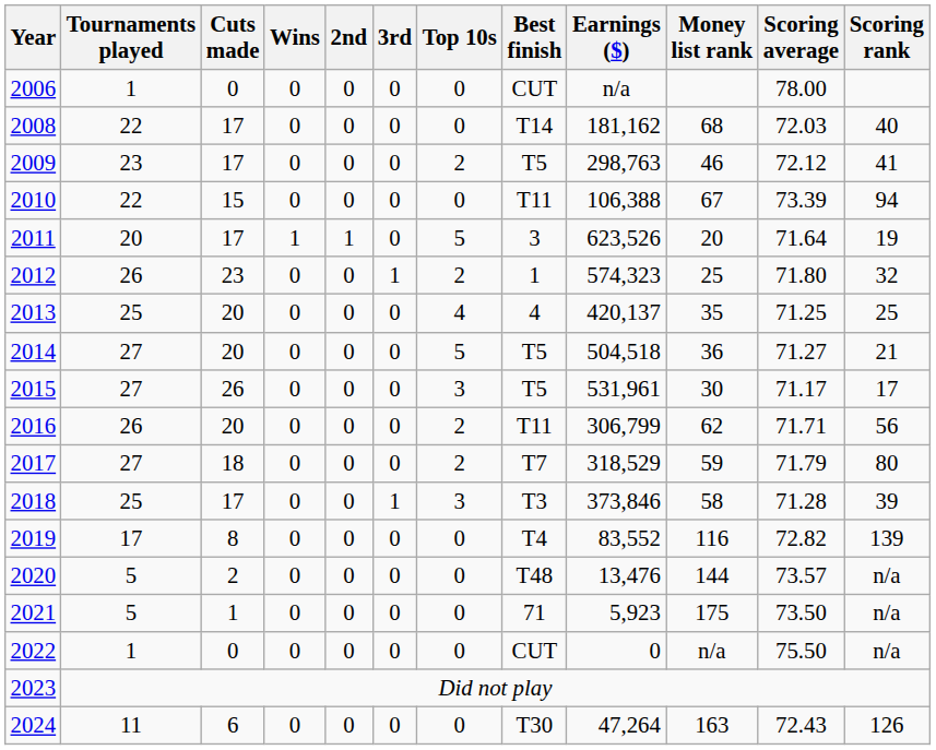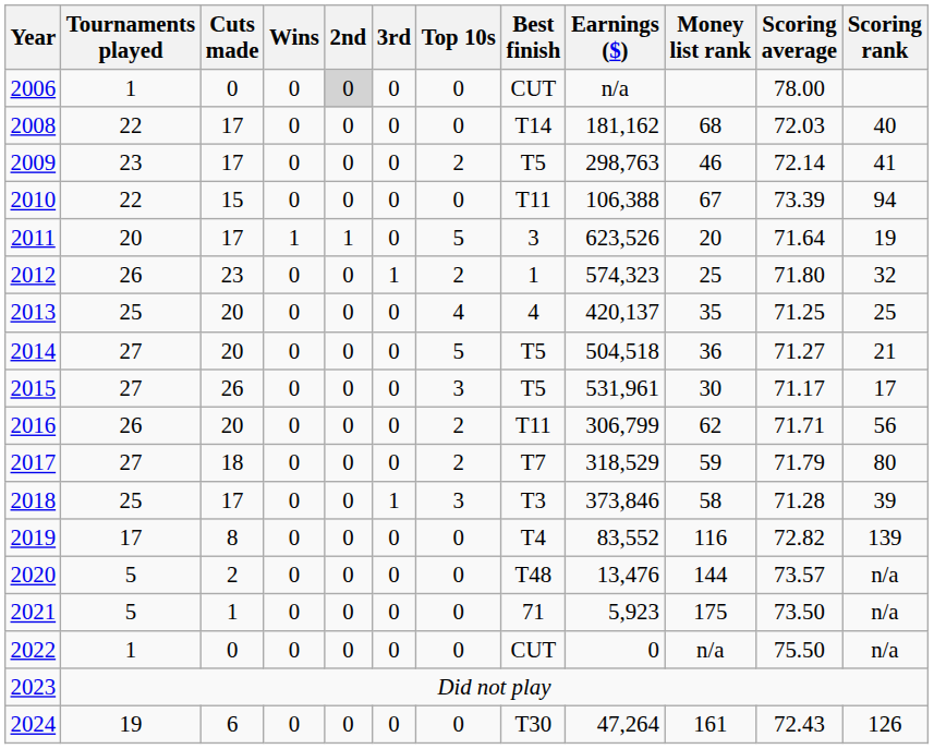 <table class="wikitable" style="text-align:center; font-size: 95%;">
 <tr>
 <th>Year</th>
 <th>Tournaments <br>played</th>
 <th>Cuts <br>made</th>
 <th>Wins</th>
 <th>2nd</th>
 <th>3rd</th>
 <th>Top 10s</th>
 <th>Best <br>finish</th>
 <th>Earnings<br> (<a href='#'>$</a>)</th>
 <th>Money <br>list rank</th>
 <th>Scoring <br>average</th>
 <th>Scoring<br>rank</th>
 </tr>
 <tr>
 <td><a href='#'>2006</a></td>
 <td>1</td>
 <td>0</td>
 <td>0</td>
-<td>0</td>
+<td style="background: lightgrey;">0</td>
 <td>0</td>
 <td>0</td>
 <td>CUT</td>
 <td>n/a</td>
 <td></td>
 <td>78.00</td>
 <td></td>
 </tr>
 <tr>
 <td><a href='#'>2008</a></td>
 <td>22</td>
 <td>17</td>
 <td>0</td>
 <td>0</td>
 <td>0</td>
 <td>0</td>
 <td>T14</td>
 <td align=right>181,162</td>
 <td>68</td>
 <td>72.03</td>
 <td>40</td>
 </tr>
 <tr>
 <td><a href='#'>2009</a></td>
 <td>23</td>
 <td>17</td>
 <td>0</td>
 <td>0</td>
 <td>0</td>
 <td>2</td>
 <td>T5</td>
 <td align=right>298,763</td>
 <td>46</td>
-<td>72.12</td>
+<td>72.14</td>
 <td>41</td>
 </tr>
 <tr>
 <td><a href='#'>2010</a></td>
 <td>22</td>
 <td>15</td>
 <td>0</td>
 <td>0</td>
 <td>0</td>
 <td>0</td>
 <td>T11</td>
 <td align=right>106,388</td>
 <td>67</td>
 <td>73.39</td>
 <td>94</td>
 </tr>
 <tr>
 <td><a href='#'>2011</a></td>
 <td>20</td>
 <td>17</td>
 <td>1</td>
 <td>1</td>
 <td>0</td>
 <td>5</td>
 <td>3</td>
 <td align=right>623,526</td>
 <td>20</td>
 <td>71.64</td>
 <td>19</td>
 </tr>
 <tr>
 <td><a href='#'>2012</a></td>
 <td>26</td>
 <td>23</td>
 <td>0</td>
 <td>0</td>
 <td>1</td>
 <td>2</td>
 <td>1</td>
 <td align=right>574,323</td>
 <td>25</td>
 <td>71.80</td>
 <td>32</td>
 </tr>
 <tr>
 <td><a href='#'>2013</a></td>
 <td>25</td>
 <td>20</td>
 <td>0</td>
 <td>0</td>
 <td>0</td>
 <td>4</td>
 <td>4</td>
 <td align=right>420,137</td>
 <td>35</td>
 <td>71.25</td>
 <td>25</td>
 </tr>
 <tr>
 <td><a href='#'>2014</a></td>
 <td>27</td>
 <td>20</td>
 <td>0</td>
 <td>0</td>
 <td>0</td>
 <td>5</td>
 <td>T5</td>
 <td align=right>504,518</td>
 <td>36</td>
 <td>71.27</td>
 <td>21</td>
 </tr>
 <tr>
 <td><a href='#'>2015</a></td>
 <td>27</td>
 <td>26</td>
 <td>0</td>
 <td>0</td>
 <td>0</td>
 <td>3</td>
 <td>T5</td>
 <td align=right>531,961</td>
 <td>30</td>
 <td>71.17</td>
 <td>17</td>
 </tr>
 <tr>
 <td><a href='#'>2016</a></td>
 <td>26</td>
 <td>20</td>
 <td>0</td>
 <td>0</td>
 <td>0</td>
 <td>2</td>
 <td>T11</td>
 <td align=right>306,799</td>
 <td>62</td>
 <td>71.71</td>
 <td>56</td>
 </tr>
 <tr>
 <td><a href='#'>2017</a></td>
 <td>27</td>
 <td>18</td>
 <td>0</td>
 <td>0</td>
 <td>0</td>
 <td>2</td>
 <td>T7</td>
 <td align=right>318,529</td>
 <td>59</td>
 <td>71.79</td>
 <td>80</td>
 </tr>
 <tr>
 <td><a href='#'>2018</a></td>
 <td>25</td>
 <td>17</td>
 <td>0</td>
 <td>0</td>
 <td>1</td>
 <td>3</td>
 <td>T3</td>
 <td align=right>373,846</td>
 <td>58</td>
 <td>71.28</td>
 <td>39</td>
 </tr>
 <tr>
 <td><a href='#'>2019</a></td>
 <td>17</td>
 <td>8</td>
 <td>0</td>
 <td>0</td>
 <td>0</td>
 <td>0</td>
 <td>T4</td>
 <td align=right>83,552</td>
 <td>116</td>
 <td>72.82</td>
 <td>139</td>
 </tr>
 <tr>
 <td><a href='#'>2020</a></td>
 <td>5</td>
 <td>2</td>
 <td>0</td>
 <td>0</td>
 <td>0</td>
 <td>0</td>
 <td>T48</td>
 <td align=right>13,476</td>
 <td>144</td>
 <td>73.57</td>
 <td>n/a</td>
 </tr>
 <tr>
 <td><a href='#'>2021</a></td>
 <td>5</td>
 <td>1</td>
 <td>0</td>
 <td>0</td>
 <td>0</td>
 <td>0</td>
 <td>71</td>
 <td align=right>5,923</td>
 <td>175</td>
 <td>73.50</td>
 <td>n/a</td>
 </tr>
 <tr>
 <td><a href='#'>2022</a></td>
 <td>1</td>
 <td>0</td>
 <td>0</td>
 <td>0</td>
 <td>0</td>
 <td>0</td>
 <td>CUT</td>
 <td align=right>0</td>
 <td>n/a</td>
 <td>75.50</td>
 <td>n/a</td>
 </tr>
 <tr>
 <td><a href='#'>2023</a></td>
 <td colspan=11><em>Did not play</em></td>
 </tr>
 <tr>
 <td><a href='#'>2024</a></td>
-<td>11</td>
+<td>19</td>
 <td>6</td>
 <td>0</td>
 <td>0</td>
 <td>0</td>
 <td>0</td>
 <td>T30</td>
 <td align=right>47,264</td>
-<td>163</td>
+<td>161</td>
 <td>72.43</td>
 <td>126</td>
 </tr>
 </table>
